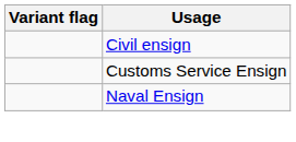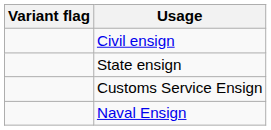 <table class="wikitable sortable plainrowheaders">
 <tr>
 <th scope="col" class="unsortable">Variant flag</th>
 <th scope="col" class="unsortable">Usage</th>
 </tr>
 <tr>
 <td></td>
 <td><a href='#'>Civil ensign</a></td>
 </tr>
 <tr>
 <td></td>
+<td>State ensign</td>
+</tr>
+<tr>
+<td></td>
 <td>Customs Service Ensign</td>
 </tr>
 <tr>
 <td></td>
 <td><a href='#'>Naval Ensign</a></td>
 </tr>
 </table>
